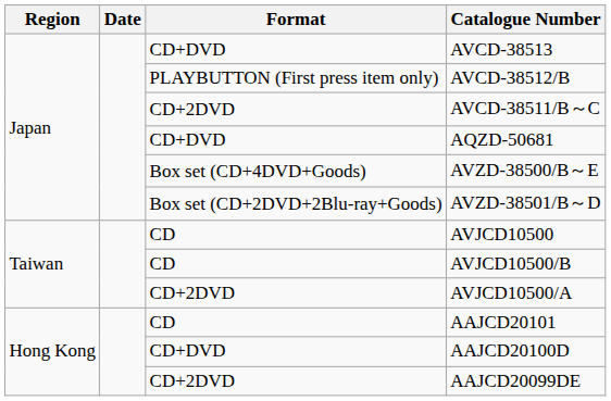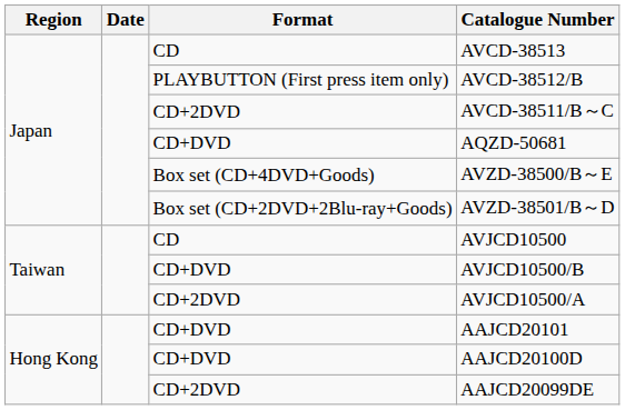 <table class="wikitable">
 <tr>
 <th>Region</th>
 <th>Date</th>
 <th>Format</th>
 <th>Catalogue Number</th>
 </tr>
 <tr>
 <td rowspan="6">Japan</td>
 <td rowspan="6"></td>
-<td>CD+DVD</td>
+<td>CD</td>
 <td>AVCD-38513</td>
 </tr>
 <tr>
 <td>PLAYBUTTON (First press item only)</td>
 <td>AVCD-38512/B</td>
 </tr>
 <tr>
 <td>CD+2DVD</td>
 <td>AVCD-38511/B～C</td>
 </tr>
 <tr>
 <td>CD+DVD</td>
 <td>AQZD-50681</td>
 </tr>
 <tr>
 <td>Box set (CD+4DVD+Goods)</td>
 <td>AVZD-38500/B～E</td>
 </tr>
 <tr>
 <td>Box set (CD+2DVD+2Blu-ray+Goods)</td>
 <td>AVZD-38501/B～D</td>
 </tr>
 <tr>
 <td rowspan="3">Taiwan</td>
 <td rowspan="3"></td>
 <td>CD</td>
 <td>AVJCD10500</td>
 </tr>
 <tr>
-<td>CD</td>
+<td>CD+DVD</td>
 <td>AVJCD10500/B</td>
 </tr>
 <tr>
 <td>CD+2DVD</td>
 <td>AVJCD10500/A</td>
 </tr>
 <tr>
 <td rowspan="3">Hong Kong</td>
 <td rowspan="3"></td>
-<td>CD</td>
+<td>CD+DVD</td>
 <td>AAJCD20101</td>
 </tr>
 <tr>
 <td>CD+DVD</td>
 <td>AAJCD20100D</td>
 </tr>
 <tr>
 <td>CD+2DVD</td>
 <td>AAJCD20099DE</td>
 </tr>
 </table>
